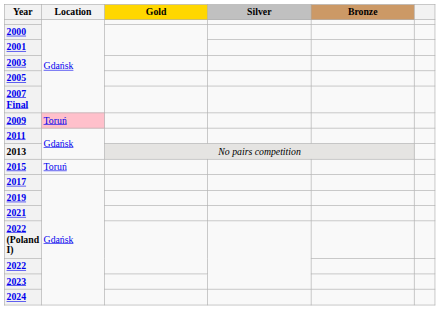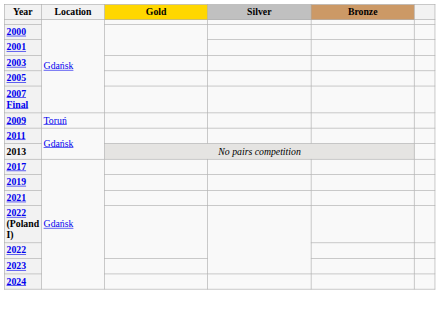 <table class="wikitable unsortable" style="text-align:left; width:80%">
 <tr>
 <th scope="col" style="text-align:center; width:5%">Year</th>
 <th scope="col" style="text-align:center; width:15%">Location</th>
 <th scope="col" style="text-align:center; width:25%; background:gold">Gold</th>
 <th scope="col" style="text-align:center; width:25%; background:silver">Silver</th>
 <th scope="col" style="text-align:center; width:25%; background:#c96">Bronze</th>
 <th scope="col" style="text-align:center; width:5%"></th>
 </tr>
 <tr>
 <th scope="row" style="text-align:left"></th>
 <td rowspan="6"><a href='#'>Gdańsk</a></td>
 <td></td>
 <td></td>
 <td></td>
 <td></td>
 </tr>
 <tr>
 <th scope="row" style="text-align:left"><a href='#'>2000</a></th>
 <td rowspan="2"></td>
 <td></td>
 <td></td>
 <td></td>
 </tr>
 <tr>
 <th scope="row" style="text-align:left"><a href='#'>2001</a></th>
 <td></td>
 <td></td>
 <td></td>
 </tr>
 <tr>
 <th scope="row" style="text-align:left"><a href='#'>2003</a></th>
 <td></td>
 <td></td>
 <td></td>
 <td></td>
 </tr>
 <tr>
 <th scope="row" style="text-align:left"><a href='#'>2005</a></th>
 <td></td>
 <td></td>
 <td></td>
 <td></td>
 </tr>
 <tr>
 <th scope="row" style="text-align:left"><a href='#'>2007 Final</a></th>
 <td></td>
 <td></td>
 <td></td>
 <td></td>
 </tr>
 <tr>
 <th scope="row" style="text-align:left"><a href='#'>2009</a></th>
-<td style="background: pink;"><a href='#'>Toruń</a></td>
+<td><a href='#'>Toruń</a></td>
 <td></td>
 <td></td>
 <td></td>
 <td></td>
 </tr>
 <tr>
 <th scope="row" style="text-align:left"><a href='#'>2011</a></th>
 <td rowspan="2"><a href='#'>Gdańsk</a></td>
 <td></td>
 <td></td>
 <td></td>
 <td></td>
 </tr>
 <tr>
 <th scope="row" style="text-align:left">2013</th>
 <td colspan="3" align="center" bgcolor="e5e4e2"><em>No pairs competition</em></td>
-<td></td>
-</tr>
-<tr>
-<th scope="row" style="text-align:left"><a href='#'>2015</a></th>
-<td><a href='#'>Toruń</a></td>
-<td></td>
-<td></td>
-<td></td>
 <td></td>
 </tr>
 <tr>
 <th scope="row" style="text-align:left"><a href='#'>2017</a></th>
 <td rowspan="7"><a href='#'>Gdańsk</a></td>
 <td></td>
 <td></td>
 <td></td>
 <td></td>
 </tr>
 <tr>
 <th scope="row" style="text-align:left"><a href='#'>2019</a></th>
 <td></td>
 <td></td>
 <td></td>
 <td></td>
 </tr>
 <tr>
 <th scope="row" style="text-align:left"><a href='#'>2021</a></th>
 <td></td>
 <td></td>
 <td></td>
 <td></td>
 </tr>
 <tr>
 <th scope="row" style="text-align:left"><a href='#'>2022</a><br>(Poland I)</th>
 <td rowspan="2"></td>
 <td rowspan="3"></td>
 <td></td>
 <td></td>
 </tr>
 <tr>
 <th scope="row" style="text-align:left"><a href='#'>2022</a><br></th>
 <td></td>
 <td></td>
 </tr>
 <tr>
 <th scope="row" style="text-align:left"><a href='#'>2023</a></th>
 <td></td>
 <td></td>
 <td></td>
 </tr>
 <tr>
 <th scope="row" style="text-align:left"><a href='#'>2024</a></th>
 <td></td>
 <td></td>
 <td></td>
 <td></td>
 </tr>
 </table>
